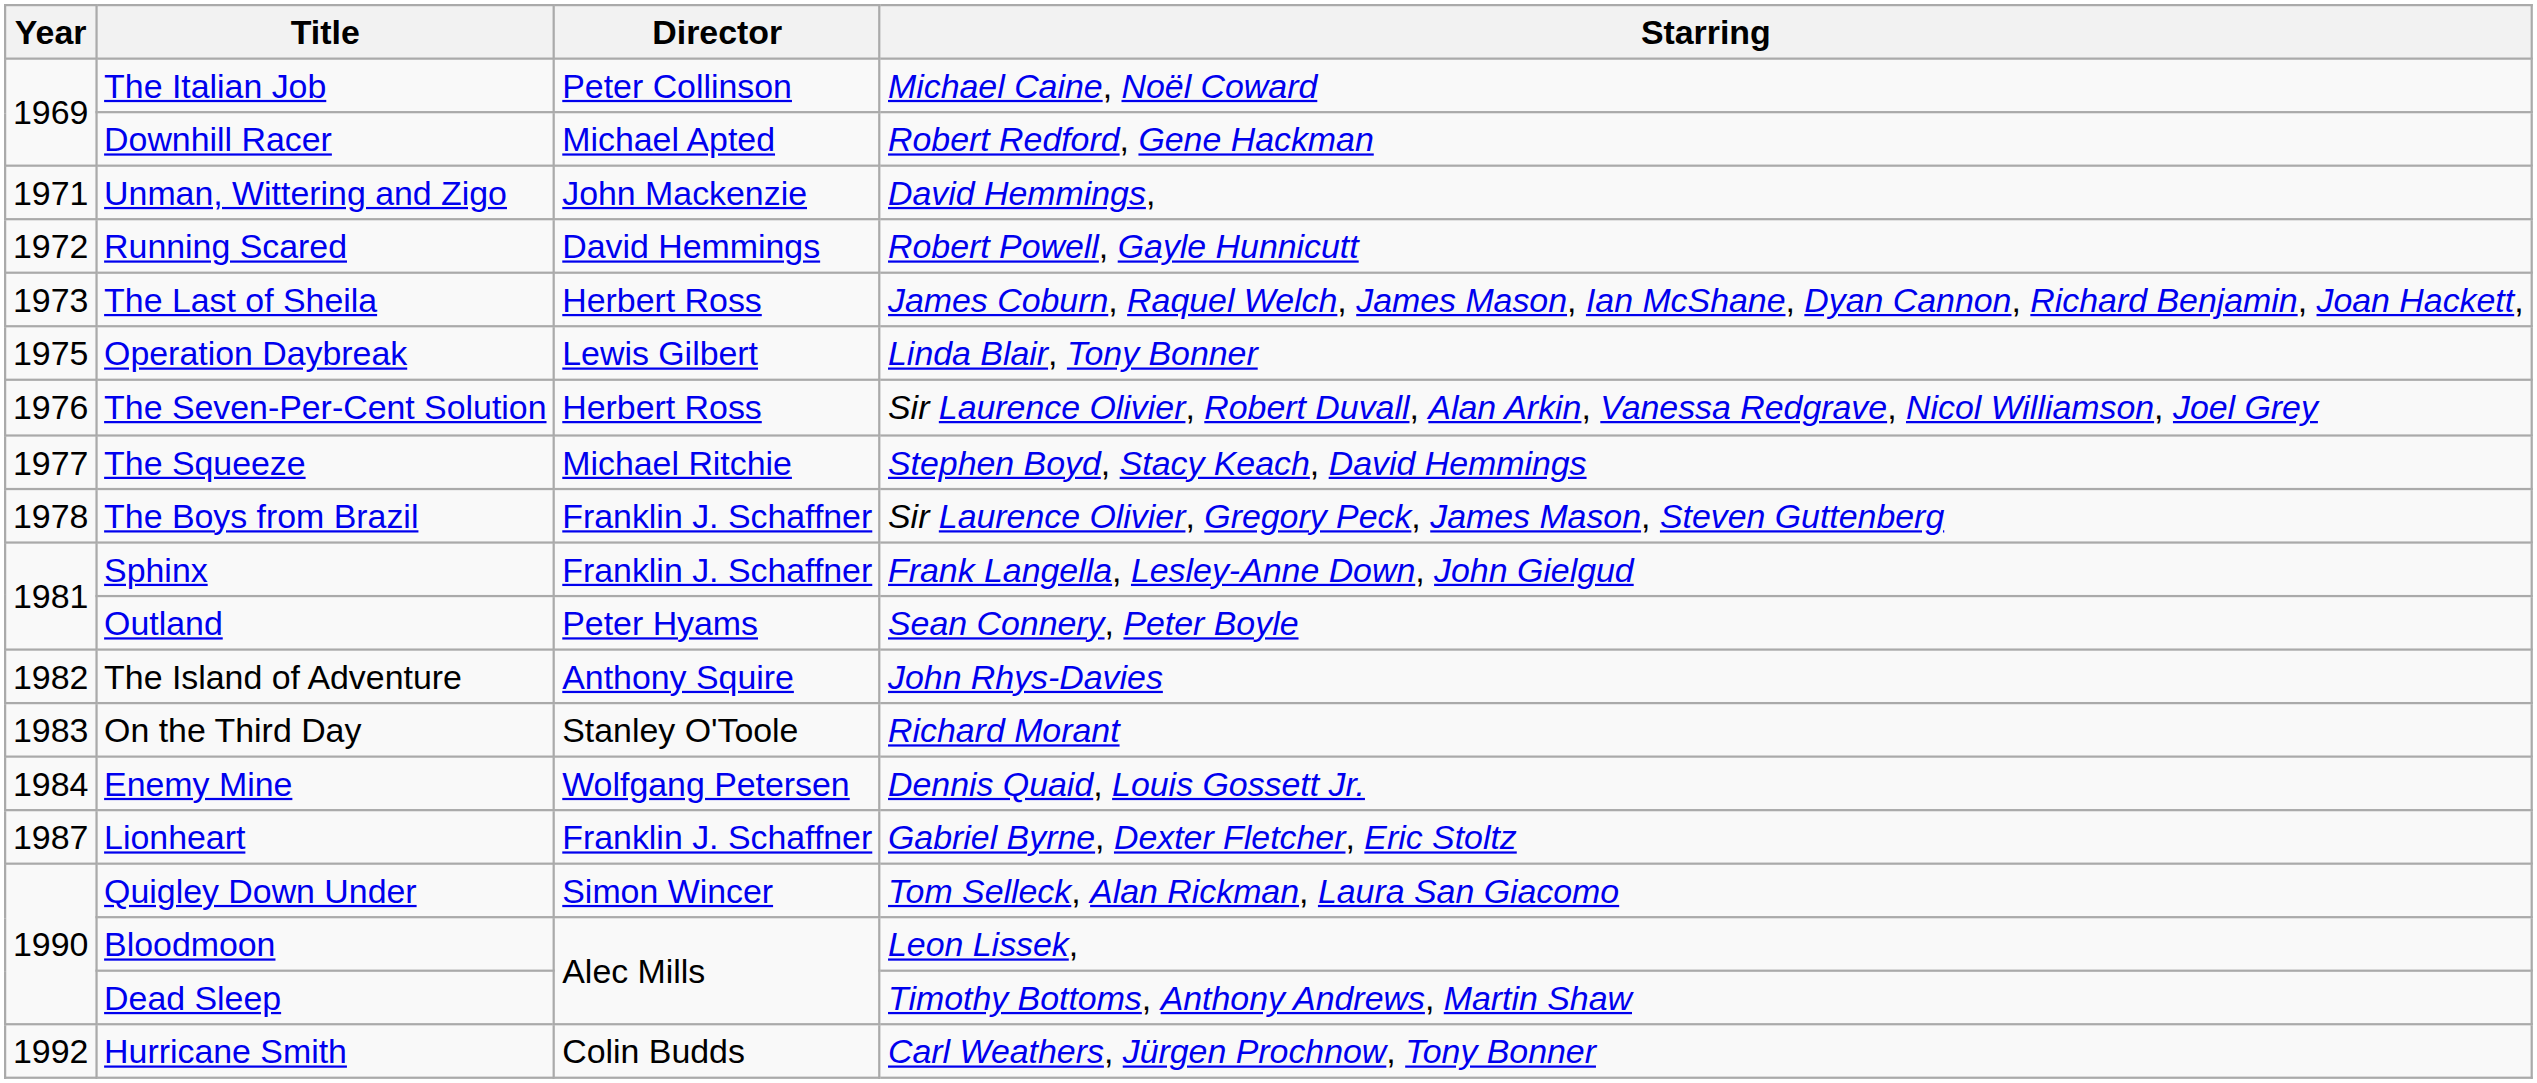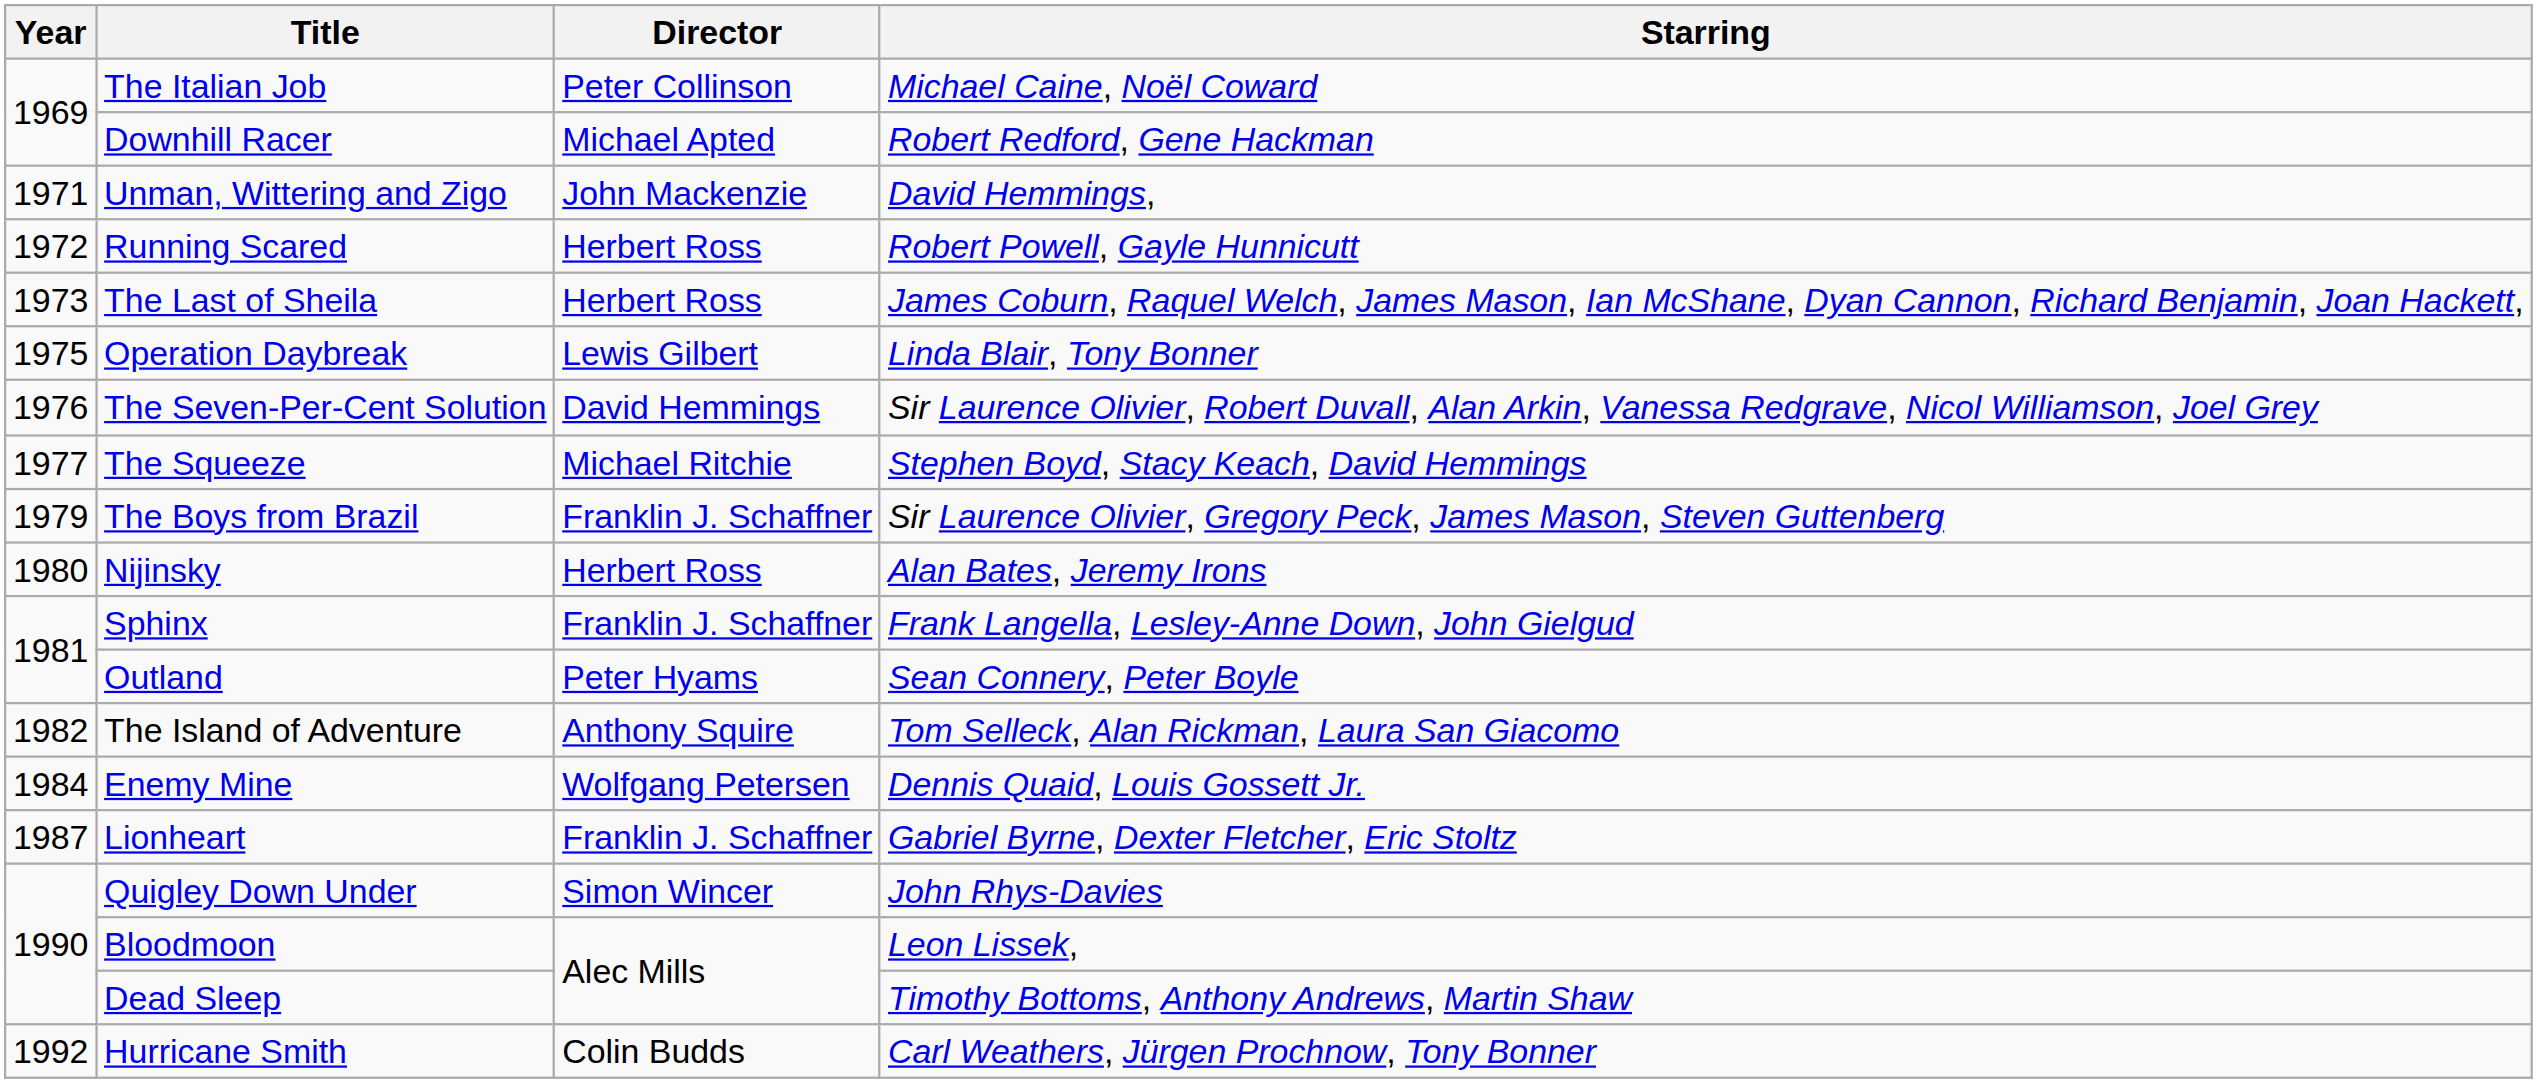 <table class="wikitable" style="font-size: 95%;">
 <tr>
 <th>Year</th>
 <th>Title</th>
 <th>Director</th>
 <th>Starring</th>
 </tr>
 <tr>
 <td rowspan=2>1969</td>
 <td><a href='#'>The Italian Job</a></td>
 <td><a href='#'>Peter Collinson</a></td>
 <td><em><a href='#'>Michael Caine</a></em>, <em><a href='#'>Noël Coward</a></em></td>
 </tr>
 <tr>
 <td><a href='#'>Downhill Racer</a></td>
 <td><a href='#'>Michael Apted</a></td>
 <td><em><a href='#'>Robert Redford</a></em>, <em><a href='#'>Gene Hackman</a></em></td>
 </tr>
 <tr>
 <td>1971</td>
 <td><a href='#'>Unman, Wittering and Zigo</a></td>
 <td><a href='#'>John Mackenzie</a></td>
 <td><em><a href='#'>David Hemmings</a></em>,</td>
 </tr>
 <tr>
 <td>1972</td>
 <td><a href='#'>Running Scared</a></td>
-<td><a href='#'>David Hemmings</a></td>
+<td><a href='#'>Herbert Ross</a></td>
 <td><em><a href='#'>Robert Powell</a></em>, <em><a href='#'>Gayle Hunnicutt</a></em></td>
 </tr>
 <tr>
 <td>1973</td>
 <td><a href='#'>The Last of Sheila</a></td>
 <td><a href='#'>Herbert Ross</a></td>
 <td><em><a href='#'>James Coburn</a></em>, <em><a href='#'>Raquel Welch</a></em>, <em><a href='#'>James Mason</a></em>, <em><a href='#'>Ian McShane</a></em>, <em><a href='#'>Dyan Cannon</a></em>, <em><a href='#'>Richard Benjamin</a></em>, <em><a href='#'>Joan Hackett</a></em>,</td>
 </tr>
 <tr>
 <td>1975</td>
 <td><a href='#'>Operation Daybreak</a></td>
 <td><a href='#'>Lewis Gilbert</a></td>
 <td><em><a href='#'>Linda Blair</a></em>, <em><a href='#'>Tony Bonner</a></em></td>
 </tr>
 <tr>
 <td>1976</td>
 <td><a href='#'>The Seven-Per-Cent Solution</a></td>
-<td><a href='#'>Herbert Ross</a></td>
+<td><a href='#'>David Hemmings</a></td>
 <td><em>Sir <a href='#'>Laurence Olivier</a></em>, <em><a href='#'>Robert Duvall</a></em>, <em><a href='#'>Alan Arkin</a></em>, <em><a href='#'>Vanessa Redgrave</a></em>, <em><a href='#'>Nicol Williamson</a></em>, <em><a href='#'>Joel Grey</a></em></td>
 </tr>
 <tr>
 <td>1977</td>
 <td><a href='#'>The Squeeze</a></td>
 <td><a href='#'>Michael Ritchie</a></td>
 <td><em><a href='#'>Stephen Boyd</a></em>, <em><a href='#'>Stacy Keach</a></em>, <em><a href='#'>David Hemmings</a></em></td>
 </tr>
 <tr>
-<td>1978</td>
+<td>1979</td>
 <td><a href='#'>The Boys from Brazil</a></td>
 <td><a href='#'>Franklin J. Schaffner</a></td>
 <td><em>Sir <a href='#'>Laurence Olivier</a></em>, <em><a href='#'>Gregory Peck</a></em>, <em><a href='#'>James Mason</a></em>, <em><a href='#'>Steven Guttenberg</a></em></td>
+</tr>
+<tr>
+<td>1980</td>
+<td><a href='#'>Nijinsky</a></td>
+<td><a href='#'>Herbert Ross</a></td>
+<td><em><a href='#'>Alan Bates</a></em>, <em><a href='#'>Jeremy Irons</a></em></td>
 </tr>
 <tr>
 <td rowspan=2>1981</td>
 <td><a href='#'>Sphinx</a></td>
 <td><a href='#'>Franklin J. Schaffner</a></td>
 <td><em><a href='#'>Frank Langella</a></em>, <em><a href='#'>Lesley-Anne Down</a></em>, <em><a href='#'>John Gielgud</a></em></td>
 </tr>
 <tr>
 <td><a href='#'>Outland</a></td>
 <td><a href='#'>Peter Hyams</a></td>
 <td><em><a href='#'>Sean Connery</a></em>, <em><a href='#'>Peter Boyle</a></em></td>
 </tr>
 <tr>
 <td>1982</td>
 <td>The Island of Adventure</td>
 <td><a href='#'>Anthony Squire</a></td>
-<td><em><a href='#'>John Rhys-Davies</a></em></td>
-</tr>
-<tr>
-<td>1983</td>
-<td>On the Third Day</td>
-<td>Stanley O'Toole</td>
-<td><em><a href='#'>Richard Morant</a></em></td>
+<td><em><a href='#'>Tom Selleck</a></em>, <em><a href='#'>Alan Rickman</a></em>, <em><a href='#'>Laura San Giacomo</a></em></td>
 </tr>
 <tr>
 <td>1984</td>
 <td><a href='#'>Enemy Mine</a></td>
 <td><a href='#'>Wolfgang Petersen</a></td>
 <td><em><a href='#'>Dennis Quaid</a></em>, <em><a href='#'>Louis Gossett Jr.</a></em></td>
 </tr>
 <tr>
 <td>1987</td>
 <td><a href='#'>Lionheart</a></td>
 <td><a href='#'>Franklin J. Schaffner</a></td>
 <td><em><a href='#'>Gabriel Byrne</a></em>, <em><a href='#'>Dexter Fletcher</a></em>, <em><a href='#'>Eric Stoltz</a></em></td>
 </tr>
 <tr>
 <td rowspan=3>1990</td>
 <td><a href='#'>Quigley Down Under</a></td>
 <td><a href='#'>Simon Wincer</a></td>
-<td><em><a href='#'>Tom Selleck</a></em>, <em><a href='#'>Alan Rickman</a></em>, <em><a href='#'>Laura San Giacomo</a></em></td>
+<td><em><a href='#'>John Rhys-Davies</a></em></td>
 </tr>
 <tr>
 <td><a href='#'>Bloodmoon</a></td>
 <td rowspan=2>Alec Mills</td>
 <td><em><a href='#'>Leon Lissek</a></em>,</td>
 </tr>
 <tr>
 <td><a href='#'>Dead Sleep</a></td>
 <td><em><a href='#'>Timothy Bottoms</a></em>, <em><a href='#'>Anthony Andrews</a></em>, <em><a href='#'>Martin Shaw</a></em></td>
 </tr>
 <tr>
 <td>1992</td>
 <td><a href='#'>Hurricane Smith</a></td>
 <td>Colin Budds</td>
 <td><em><a href='#'>Carl Weathers</a></em>, <em><a href='#'>Jürgen Prochnow</a></em>, <em><a href='#'>Tony Bonner</a></em></td>
 </tr>
 </table>
